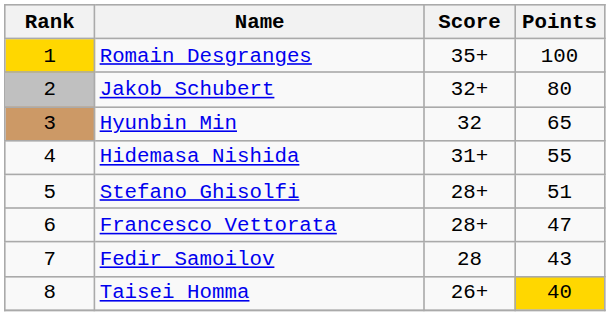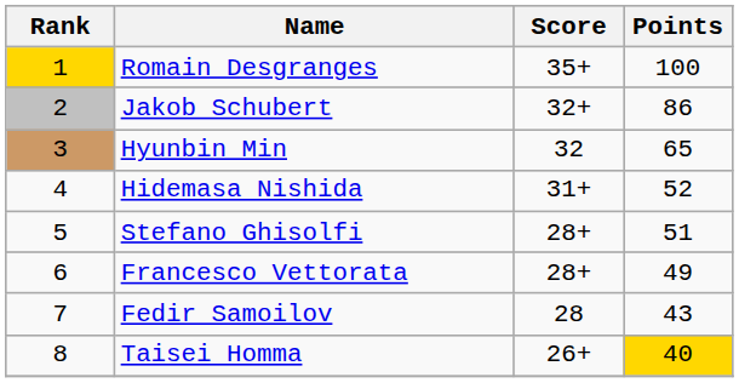 <table class="wikitable">
 <tr>
 <th width = "50">Rank</th>
 <th width = "200">Name</th>
 <th width = "50">Score</th>
 <th width = "50">Points</th>
 </tr>
 <tr>
 <td align="center" style="background: gold">1</td>
 <td> <a href='#'>Romain Desgranges</a></td>
 <td align="center">35+</td>
 <td align="center">100</td>
 </tr>
 <tr>
 <td align="center" style="background: silver">2</td>
 <td> <a href='#'>Jakob Schubert</a></td>
 <td align="center">32+</td>
-<td align="center">80</td>
+<td align="center">86</td>
 </tr>
 <tr>
 <td align="center" style="background: #cc9966">3</td>
 <td> <a href='#'>Hyunbin Min</a></td>
 <td align="center">32</td>
 <td align="center">65</td>
 </tr>
 <tr>
 <td align="center">4</td>
 <td> <a href='#'>Hidemasa Nishida</a></td>
 <td align="center">31+</td>
-<td align="center">55</td>
+<td align="center">52</td>
 </tr>
 <tr>
 <td align="center">5</td>
 <td> <a href='#'>Stefano Ghisolfi</a></td>
 <td align="center">28+</td>
 <td align="center">51</td>
 </tr>
 <tr>
 <td align="center">6</td>
 <td> <a href='#'>Francesco Vettorata</a></td>
 <td align="center">28+</td>
-<td align="center">47</td>
+<td align="center">49</td>
 </tr>
 <tr>
 <td align="center">7</td>
 <td> <a href='#'>Fedir Samoilov</a></td>
 <td align="center">28</td>
 <td align="center">43</td>
 </tr>
 <tr>
 <td align="center">8</td>
 <td> <a href='#'>Taisei Homma</a></td>
 <td align="center">26+</td>
 <td align="center" style="background: gold;">40</td>
 </tr>
 <tr>
 </tr>
 </table>
